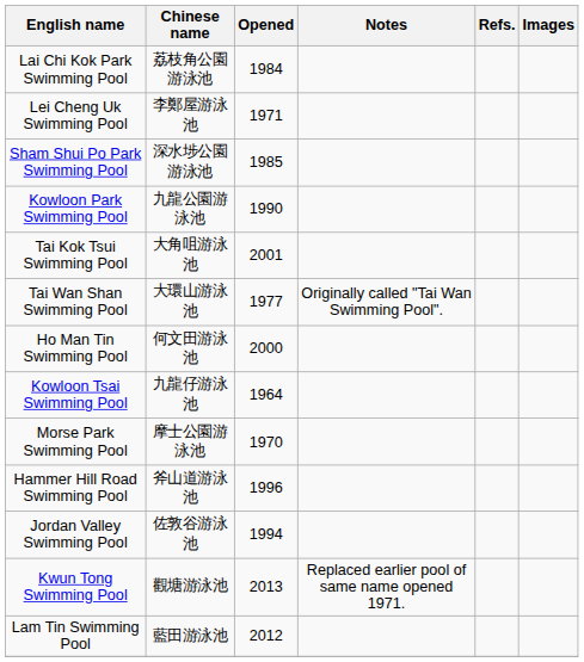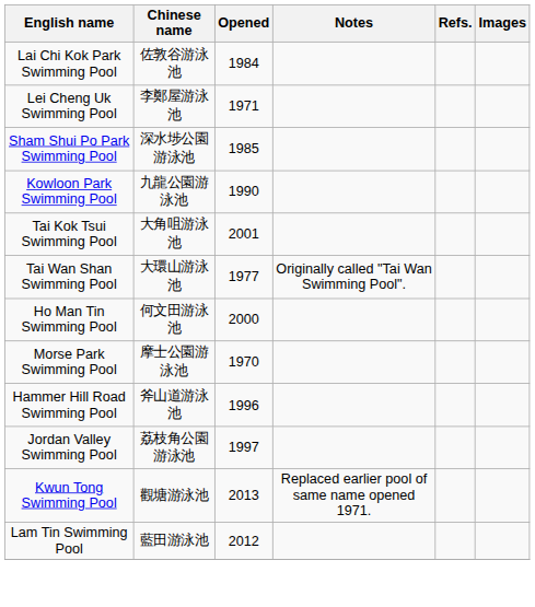 <table class="wikitable" style="text-align: center">
 <tr>
 <th>English name</th>
 <th>Chinese name</th>
 <th>Opened</th>
 <th>Notes</th>
 <th>Refs.</th>
 <th>Images</th>
 </tr>
 <tr>
 <td>Lai Chi Kok Park Swimming Pool</td>
-<td>荔枝角公園游泳池</td>
+<td>佐敦谷游泳池</td>
 <td>1984</td>
 <td></td>
 <td></td>
 <td></td>
 </tr>
 <tr>
 <td>Lei Cheng Uk Swimming Pool</td>
 <td>李鄭屋游泳池</td>
 <td>1971</td>
 <td></td>
 <td></td>
 <td></td>
 </tr>
 <tr>
 <td><a href='#'>Sham Shui Po Park Swimming Pool</a></td>
 <td>深水埗公園游泳池</td>
 <td>1985</td>
 <td></td>
 <td></td>
 <td></td>
 </tr>
 <tr>
 <td><a href='#'>Kowloon Park Swimming Pool</a></td>
 <td>九龍公園游泳池</td>
 <td>1990</td>
 <td></td>
 <td></td>
 <td></td>
 </tr>
 <tr>
 <td>Tai Kok Tsui Swimming Pool</td>
 <td>大角咀游泳池</td>
 <td>2001</td>
 <td></td>
 <td></td>
 <td></td>
 </tr>
 <tr>
 <td>Tai Wan Shan Swimming Pool</td>
 <td>大環山游泳池</td>
 <td>1977</td>
 <td>Originally called "Tai Wan Swimming Pool".</td>
 <td></td>
 <td></td>
 </tr>
 <tr>
 <td>Ho Man Tin Swimming Pool</td>
 <td>何文田游泳池</td>
 <td>2000</td>
 <td></td>
 <td></td>
 <td></td>
 </tr>
 <tr>
-<td><a href='#'>Kowloon Tsai Swimming Pool</a></td>
-<td>九龍仔游泳池</td>
-<td>1964</td>
-<td></td>
-<td></td>
-<td></td>
-</tr>
-<tr>
 <td>Morse Park Swimming Pool</td>
 <td>摩士公園游泳池</td>
 <td>1970</td>
 <td></td>
 <td></td>
 <td></td>
 </tr>
 <tr>
 <td>Hammer Hill Road Swimming Pool</td>
 <td>斧山道游泳池</td>
 <td>1996</td>
 <td></td>
 <td></td>
 <td></td>
 </tr>
 <tr>
 <td>Jordan Valley Swimming Pool</td>
-<td>佐敦谷游泳池</td>
-<td>1994</td>
+<td>荔枝角公園游泳池</td>
+<td>1997</td>
 <td></td>
 <td></td>
 <td></td>
 </tr>
 <tr>
 <td><a href='#'>Kwun Tong Swimming Pool</a></td>
 <td>觀塘游泳池</td>
 <td>2013</td>
 <td>Replaced earlier pool of same name opened 1971.</td>
 <td></td>
 <td></td>
 </tr>
 <tr>
 <td>Lam Tin Swimming Pool</td>
 <td>藍田游泳池</td>
 <td>2012</td>
 <td></td>
 <td></td>
 <td></td>
 </tr>
 <tr>
 </tr>
 </table>
